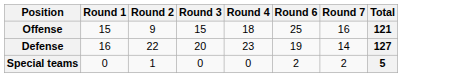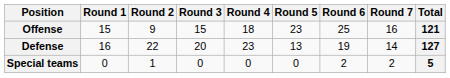 <table class="wikitable sortable" style="text-align:center">
 <tr>
 <th>Position</th>
 <th>Round 1</th>
 <th>Round 2</th>
 <th>Round 3</th>
 <th>Round 4</th>
+<th>Round 5</th>
 <th>Round 6</th>
 <th>Round 7</th>
 <th>Total</th>
 </tr>
 <tr>
 <th>Offense</th>
 <td>15</td>
 <td>9</td>
 <td>15</td>
 <td>18</td>
+<td>23</td>
 <td>25</td>
 <td>16</td>
 <td style="background:#f2f2f2; text-align:center;"><strong>121</strong></td>
 </tr>
 <tr>
 <th>Defense</th>
 <td>16</td>
 <td>22</td>
 <td>20</td>
 <td>23</td>
+<td>13</td>
 <td>19</td>
 <td>14</td>
 <td style="background:#f2f2f2; text-align:center;"><strong>127</strong></td>
 </tr>
 <tr>
 <th>Special teams</th>
 <td>0</td>
 <td>1</td>
 <td>0</td>
 <td>0</td>
+<td>0</td>
 <td>2</td>
 <td>2</td>
 <td style="background:#f2f2f2; text-align:center;"><strong>5</strong></td>
 </tr>
 </table>
